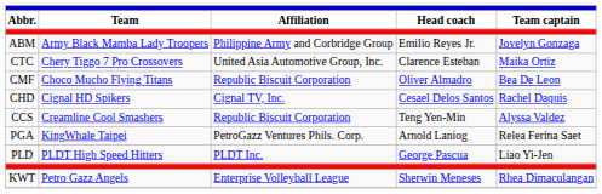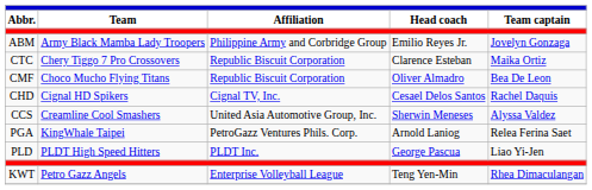 <table class="wikitable"; font-size:90%; text-align:left">
 <tr>
 <th style=background:#0000CD colspan=6><span></span></th>
 </tr>
 <tr>
 <th style="background:white">Abbr.</th>
 <th style="background:white">Team</th>
 <th style="background:white">Affiliation</th>
 <th style="background:white">Head coach</th>
 <th style="background:white">Team captain</th>
 </tr>
 <tr>
 <th colspan=5 style="background:red"><span></span></th>
 </tr>
 <tr>
 <td style="text-align:center;">ABM</td>
 <td><a href='#'>Army Black Mamba Lady Troopers</a></td>
 <td><a href='#'>Philippine Army</a> and Corbridge Group</td>
 <td> Emilio Reyes Jr.</td>
 <td> <a href='#'>Jovelyn Gonzaga</a></td>
 </tr>
 <tr>
 <td style="text-align:center;">CTC</td>
 <td><a href='#'>Chery Tiggo 7 Pro Crossovers</a></td>
-<td>United Asia Automotive Group, Inc.</td>
+<td><a href='#'>Republic Biscuit Corporation</a></td>
 <td> Clarence Esteban</td>
 <td> <a href='#'>Maika Ortiz</a></td>
 </tr>
 <tr>
 <td style="text-align:center;">CMF</td>
 <td><a href='#'>Choco Mucho Flying Titans</a></td>
 <td><a href='#'>Republic Biscuit Corporation</a></td>
 <td> <a href='#'>Oliver Almadro</a></td>
 <td> <a href='#'>Bea De Leon</a></td>
 </tr>
 <tr>
 <td style="text-align:center;">CHD</td>
 <td><a href='#'>Cignal HD Spikers</a></td>
 <td><a href='#'>Cignal TV, Inc.</a></td>
 <td> <a href='#'>Cesael Delos Santos</a></td>
 <td> <a href='#'>Rachel Daquis</a></td>
 </tr>
 <tr>
 <td style="text-align:center;">CCS</td>
 <td><a href='#'>Creamline Cool Smashers</a></td>
-<td><a href='#'>Republic Biscuit Corporation</a></td>
-<td> Teng Yen-Min</td>
+<td>United Asia Automotive Group, Inc.</td>
+<td> <a href='#'>Sherwin Meneses</a></td>
 <td> <a href='#'>Alyssa Valdez</a></td>
 </tr>
 <tr>
 <td style="text-align:center;">PGA</td>
 <td><a href='#'>KingWhale Taipei</a></td>
 <td>PetroGazz Ventures Phils. Corp.</td>
 <td> Arnold Laniog</td>
 <td> Relea Ferina Saet</td>
 </tr>
 <tr>
 <td style="text-align:center;">PLD</td>
 <td><a href='#'>PLDT High Speed Hitters</a></td>
 <td><a href='#'>PLDT Inc.</a></td>
 <td> <a href='#'>George Pascua</a></td>
 <td> Liao Yi-Jen</td>
 </tr>
 <tr>
 <th colspan=5 style="background:red"><span></span></th>
 </tr>
 <tr>
 <td style="text-align:center;">KWT</td>
 <td><a href='#'>Petro Gazz Angels</a></td>
 <td><a href='#'>Enterprise Volleyball League</a></td>
-<td> <a href='#'>Sherwin Meneses</a></td>
+<td> Teng Yen-Min</td>
 <td> <a href='#'>Rhea Dimaculangan</a></td>
 </tr>
 <tr>
 </tr>
 </table>
